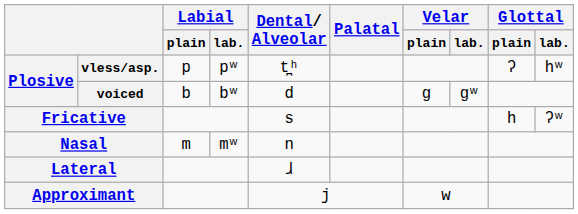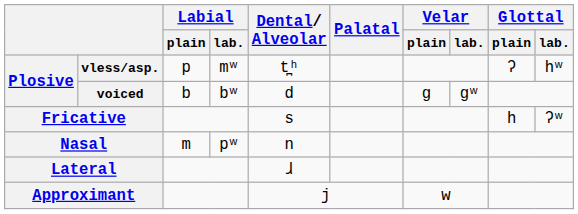 <table class="wikitable" style="text-align:center">
 <tr>
 <th colspan="2" rowspan="2"></th>
 <th colspan="2"><a href='#'>Labial</a></th>
 <th rowspan="2"><a href='#'>Dental</a>/<br><a href='#'>Alveolar</a></th>
 <th rowspan="2"><a href='#'>Palatal</a></th>
 <th colspan="2"><a href='#'>Velar</a></th>
 <th colspan="2"><a href='#'>Glottal</a></th>
 </tr>
 <tr>
 <th><small>plain</small></th>
 <th><small>lab.</small></th>
 <th><small>plain</small></th>
 <th><small>lab.</small></th>
 <th><small>plain</small></th>
 <th><small>lab.</small></th>
 </tr>
 <tr>
 <th rowspan="2"><a href='#'>Plosive</a></th>
 <th><small>vless/asp.</small></th>
 <td>p</td>
-<td>pʷ</td>
+<td>mʷ</td>
 <td>t̪ʰ</td>
 <td></td>
 <td colspan="2"></td>
 <td>ʔ</td>
 <td>hʷ</td>
 </tr>
 <tr>
 <th><small>voiced</small></th>
 <td>b</td>
 <td>bʷ</td>
 <td>d</td>
 <td></td>
 <td>ɡ</td>
 <td>ɡʷ</td>
 <td colspan="2"></td>
 </tr>
 <tr>
 <th colspan="2"><a href='#'>Fricative</a></th>
 <td colspan="2"></td>
 <td>s</td>
 <td></td>
 <td colspan="2"></td>
 <td>h</td>
 <td>ʔʷ</td>
 </tr>
 <tr>
 <th colspan="2"><a href='#'>Nasal</a></th>
 <td>m</td>
-<td>mʷ</td>
+<td>pʷ</td>
 <td>n</td>
 <td></td>
 <td colspan="2"></td>
 <td colspan="2"></td>
 </tr>
 <tr>
 <th colspan="2"><a href='#'>Lateral</a></th>
 <td colspan="2"></td>
 <td>ɺ</td>
 <td></td>
 <td colspan="2"></td>
 <td colspan="2"></td>
 </tr>
 <tr>
 <th colspan="2"><a href='#'>Approximant</a></th>
 <td colspan="2"></td>
 <td colspan="2">j</td>
 <td colspan="2">w</td>
 <td colspan="2"></td>
 </tr>
 </table>
